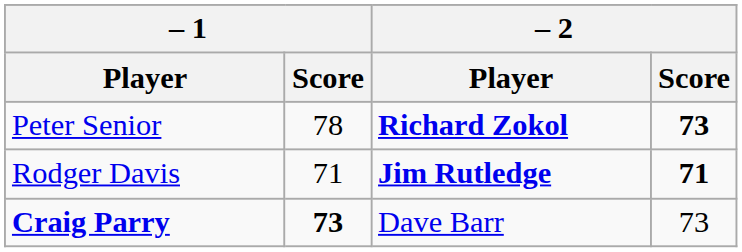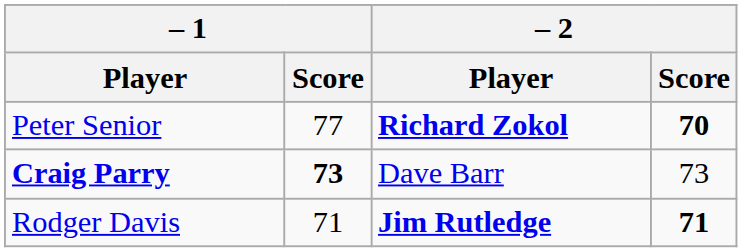 <table class=wikitable>
 <tr>
 <th colspan=2> – 1</th>
 <th colspan=2> – 2</th>
 </tr>
 <tr>
 <th width=140>Player</th>
 <th>Score</th>
 <th width=140>Player</th>
 <th>Score</th>
 </tr>
 <tr>
 <td><a href='#'>Peter Senior</a></td>
-<td align=center>78</td>
+<td align=center>77</td>
 <td><strong><a href='#'>Richard Zokol</a></strong></td>
+<td align=center><strong>70</strong></td>
+</tr>
+<tr>
+<td><strong><a href='#'>Craig Parry</a></strong></td>
 <td align=center><strong>73</strong></td>
+<td><a href='#'>Dave Barr</a></td>
+<td align=center>73</td>
 </tr>
 <tr>
 <td><a href='#'>Rodger Davis</a></td>
 <td align=center>71</td>
 <td><strong><a href='#'>Jim Rutledge</a></strong></td>
 <td align=center><strong>71</strong></td>
 </tr>
-<tr>
-<td><strong><a href='#'>Craig Parry</a></strong></td>
-<td align=center><strong>73</strong></td>
-<td><a href='#'>Dave Barr</a></td>
-<td align=center>73</td>
-</tr>
 </table>
